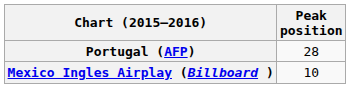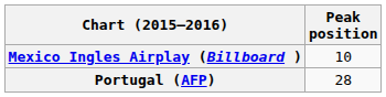 <table class="wikitable sortable plainrowheaders" style="text-align:center">
 <tr>
 <th scope="col">Chart (2015–2016)</th>
 <th scope="col">Peak<br>position</th>
 </tr>
 <tr>
 </tr>
 <tr>
 </tr>
 <tr>
 </tr>
 <tr>
 </tr>
 <tr>
 </tr>
 <tr>
 </tr>
 <tr>
 </tr>
 <tr>
 </tr>
 <tr>
 </tr>
 <tr>
 </tr>
 <tr>
 </tr>
 <tr>
 </tr>
 <tr>
 </tr>
 <tr>
 </tr>
 <tr>
 </tr>
 <tr>
 </tr>
 <tr>
-<th scope="row">Portugal (<a href='#'>AFP</a>)</th>
-<td>28</td>
+<th scope="row"><a href='#'>Mexico Ingles Airplay</a> (<em><a href='#'>Billboard</a> </em>)</th>
+<td>10</td>
 </tr>
 <tr>
 </tr>
 <tr>
 </tr>
 <tr>
 </tr>
 <tr>
 </tr>
 <tr>
 </tr>
 <tr>
-<th scope="row"><a href='#'>Mexico Ingles Airplay</a> (<em><a href='#'>Billboard</a> </em>)</th>
-<td>10</td>
+<th scope="row">Portugal (<a href='#'>AFP</a>)</th>
+<td>28</td>
 </tr>
 <tr>
 </tr>
 <tr>
 </tr>
 <tr>
 </tr>
 <tr>
 </tr>
 <tr>
 </tr>
 <tr>
 </tr>
 <tr>
 </tr>
 <tr>
 </tr>
 <tr>
 </tr>
 <tr>
 </tr>
 </table>
